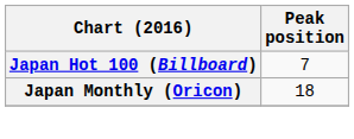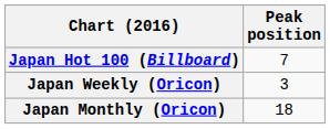 <table class="wikitable sortable plainrowheaders" style="text-align:center">
 <tr>
 <th scope="col">Chart (2016)</th>
 <th scope="col">Peak<br>position</th>
 </tr>
 <tr>
 <th scope="row"><a href='#'>Japan Hot 100</a> (<em><a href='#'>Billboard</a></em>)</th>
 <td style="text-align:center;">7</td>
 </tr>
 <tr>
+<th scope="row">Japan Weekly (<a href='#'>Oricon</a>)</th>
+<td style="text-align:center;">3</td>
+</tr>
+<tr>
 <th scope="row">Japan Monthly (<a href='#'>Oricon</a>)</th>
 <td style="text-align:center;">18</td>
 </tr>
 <tr>
 </tr>
 </table>
